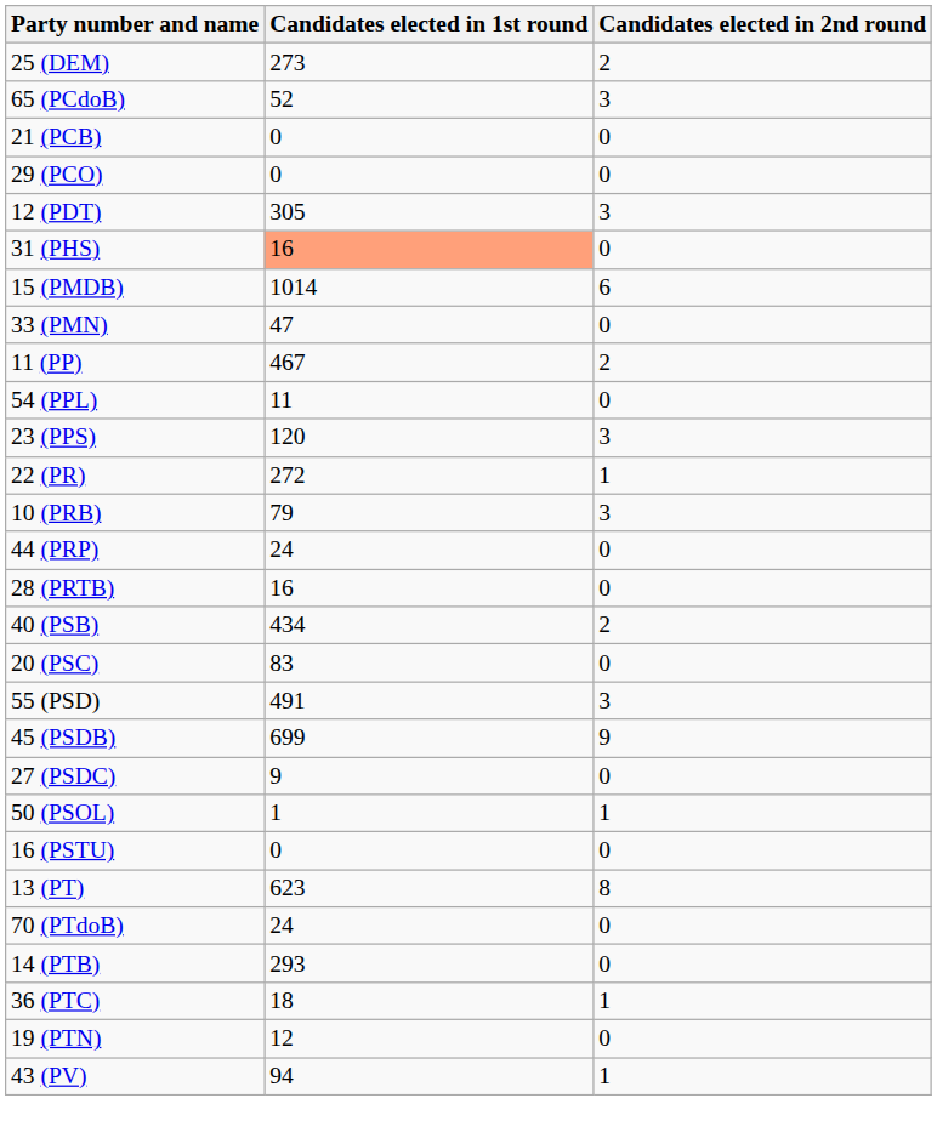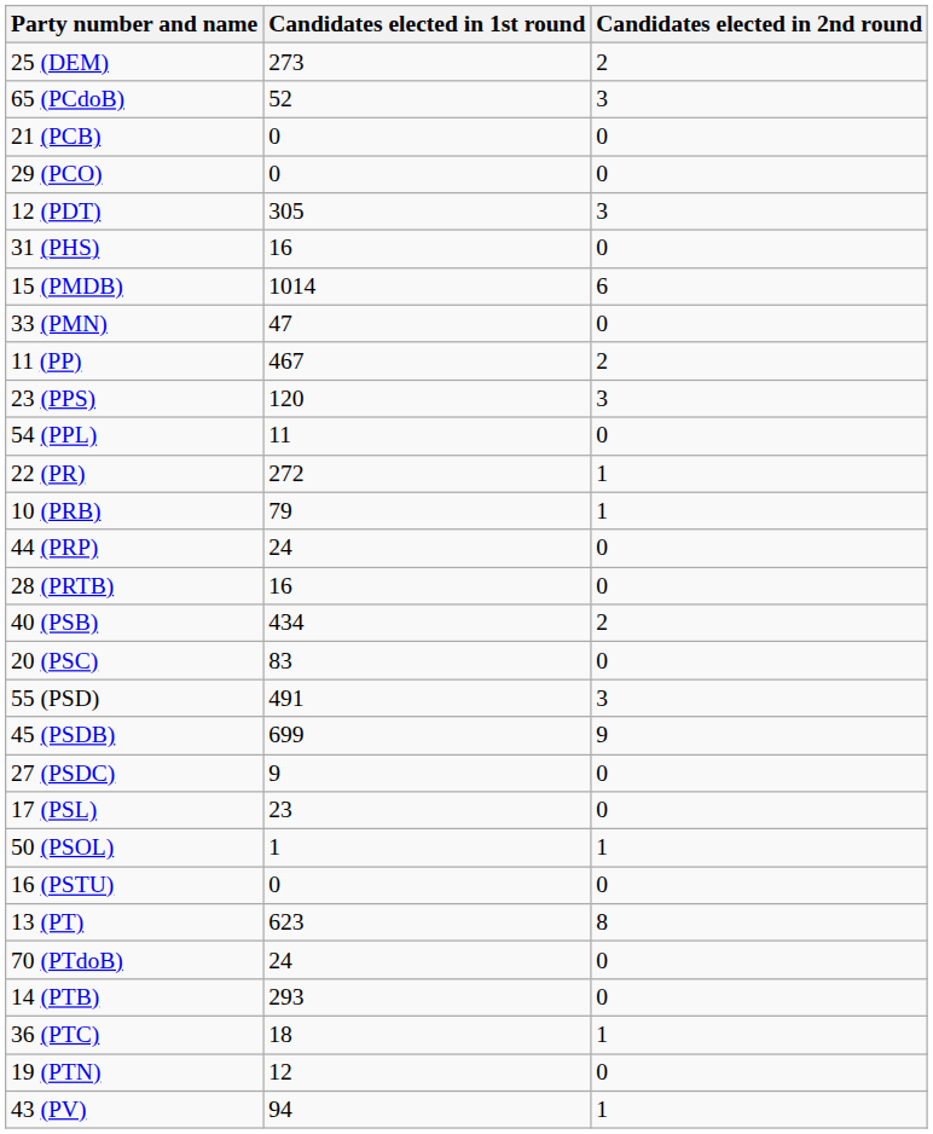 <table class="wikitable sortable" border="1">
 <tr>
 <th scope="col">Party number and name</th>
 <th scope="col">Candidates elected in 1st round</th>
 <th scope="col">Candidates elected in 2nd round</th>
 </tr>
 <tr>
 <td>25 <a href='#'>(DEM)</a></td>
 <td>273</td>
 <td>2</td>
 </tr>
 <tr>
 <td>65 <a href='#'>(PCdoB)</a></td>
 <td>52</td>
 <td>3</td>
 </tr>
 <tr>
 <td>21 <a href='#'>(PCB)</a></td>
 <td>0</td>
 <td>0</td>
 </tr>
 <tr>
 <td>29 <a href='#'>(PCO)</a></td>
 <td>0</td>
 <td>0</td>
 </tr>
 <tr>
 <td>12 <a href='#'>(PDT)</a></td>
 <td>305</td>
 <td>3</td>
 </tr>
 <tr>
 <td>31 <a href='#'>(PHS)</a></td>
-<td style="background: lightsalmon;">16</td>
+<td>16</td>
 <td>0</td>
 </tr>
 <tr>
 <td>15 <a href='#'>(PMDB)</a></td>
 <td>1014</td>
 <td>6</td>
 </tr>
 <tr>
 <td>33 <a href='#'>(PMN)</a></td>
 <td>47</td>
 <td>0</td>
 </tr>
 <tr>
 <td>11 <a href='#'>(PP)</a></td>
 <td>467</td>
 <td>2</td>
 </tr>
 <tr>
+<td>23 <a href='#'>(PPS)</a></td>
+<td>120</td>
+<td>3</td>
+</tr>
+<tr>
 <td>54 <a href='#'>(PPL)</a></td>
 <td>11</td>
 <td>0</td>
-</tr>
-<tr>
-<td>23 <a href='#'>(PPS)</a></td>
-<td>120</td>
-<td>3</td>
 </tr>
 <tr>
 <td>22 <a href='#'>(PR)</a></td>
 <td>272</td>
 <td>1</td>
 </tr>
 <tr>
 <td>10 <a href='#'>(PRB)</a></td>
 <td>79</td>
-<td>3</td>
+<td>1</td>
 </tr>
 <tr>
 <td>44 <a href='#'>(PRP)</a></td>
 <td>24</td>
 <td>0</td>
 </tr>
 <tr>
 <td>28 <a href='#'>(PRTB)</a></td>
 <td>16</td>
 <td>0</td>
 </tr>
 <tr>
 <td>40 <a href='#'>(PSB)</a></td>
 <td>434</td>
 <td>2</td>
 </tr>
 <tr>
 <td>20 <a href='#'>(PSC)</a></td>
 <td>83</td>
 <td>0</td>
 </tr>
 <tr>
 <td>55 (PSD)</td>
 <td>491</td>
 <td>3</td>
 </tr>
 <tr>
 <td>45 <a href='#'>(PSDB)</a></td>
 <td>699</td>
 <td>9</td>
 </tr>
 <tr>
 <td>27 <a href='#'>(PSDC)</a></td>
 <td>9</td>
+<td>0</td>
+</tr>
+<tr>
+<td>17 <a href='#'>(PSL)</a></td>
+<td>23</td>
 <td>0</td>
 </tr>
 <tr>
 <td>50 <a href='#'>(PSOL)</a></td>
 <td>1</td>
 <td>1</td>
 </tr>
 <tr>
 <td>16 <a href='#'>(PSTU)</a></td>
 <td>0</td>
 <td>0</td>
 </tr>
 <tr>
 <td>13 <a href='#'>(PT)</a></td>
 <td>623</td>
 <td>8</td>
 </tr>
 <tr>
 <td>70 <a href='#'>(PTdoB)</a></td>
 <td>24</td>
 <td>0</td>
 </tr>
 <tr>
 <td>14 <a href='#'>(PTB)</a></td>
 <td>293</td>
 <td>0</td>
 </tr>
 <tr>
 <td>36 <a href='#'>(PTC)</a></td>
 <td>18</td>
 <td>1</td>
 </tr>
 <tr>
 <td>19 <a href='#'>(PTN)</a></td>
 <td>12</td>
 <td>0</td>
 </tr>
 <tr>
 <td>43 <a href='#'>(PV)</a></td>
 <td>94</td>
 <td>1</td>
 </tr>
 </table>
